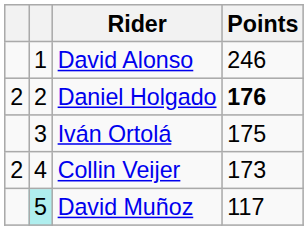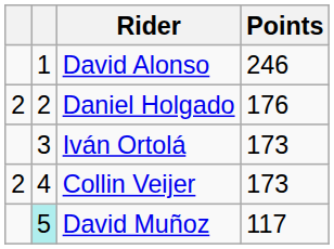 <table class="wikitable" style="font-size: 95%;">
 <tr>
 <th></th>
 <th></th>
 <th>Rider</th>
 <th>Points</th>
 </tr>
 <tr>
 <td></td>
 <td align=center>1</td>
 <td> <a href='#'>David Alonso</a></td>
 <td align=left>246</td>
 </tr>
 <tr>
 <td> 2</td>
 <td align=center>2</td>
 <td> <a href='#'>Daniel Holgado</a></td>
-<td align=left><strong>176</strong></td>
+<td align=left>176</td>
 </tr>
 <tr>
 <td></td>
 <td align=center>3</td>
 <td> <a href='#'>Iván Ortolá</a></td>
-<td align=left>175</td>
+<td align=left>173</td>
 </tr>
 <tr>
 <td> 2</td>
 <td align=center>4</td>
 <td> <a href='#'>Collin Veijer</a></td>
 <td align=left>173</td>
 </tr>
 <tr>
 <td></td>
 <td align=center style="background: paleturquoise;">5</td>
 <td> <a href='#'>David Muñoz</a></td>
 <td align=left>117</td>
 </tr>
 </table>
